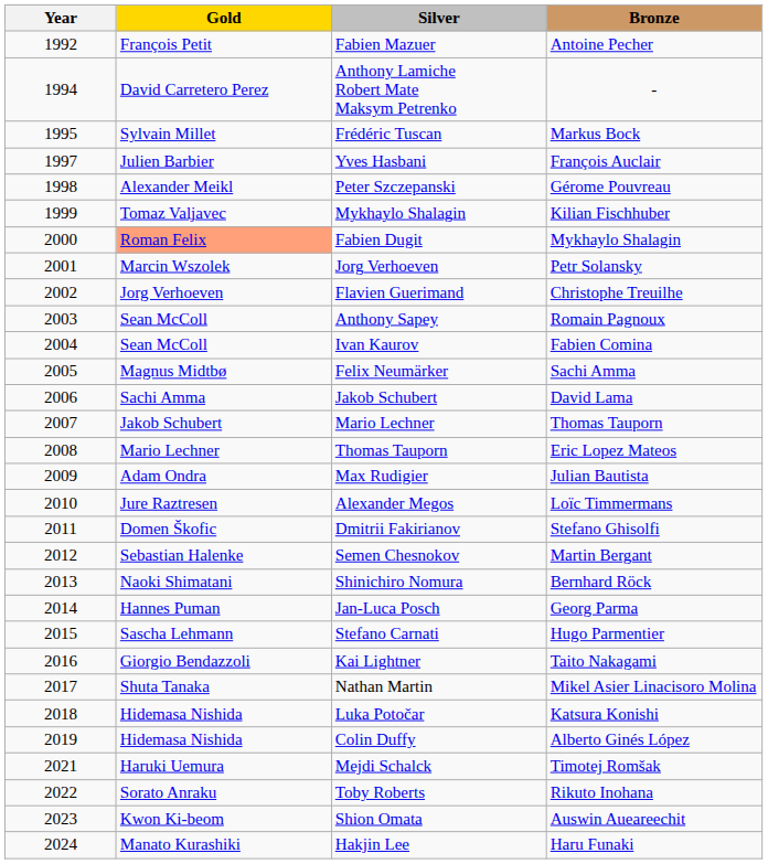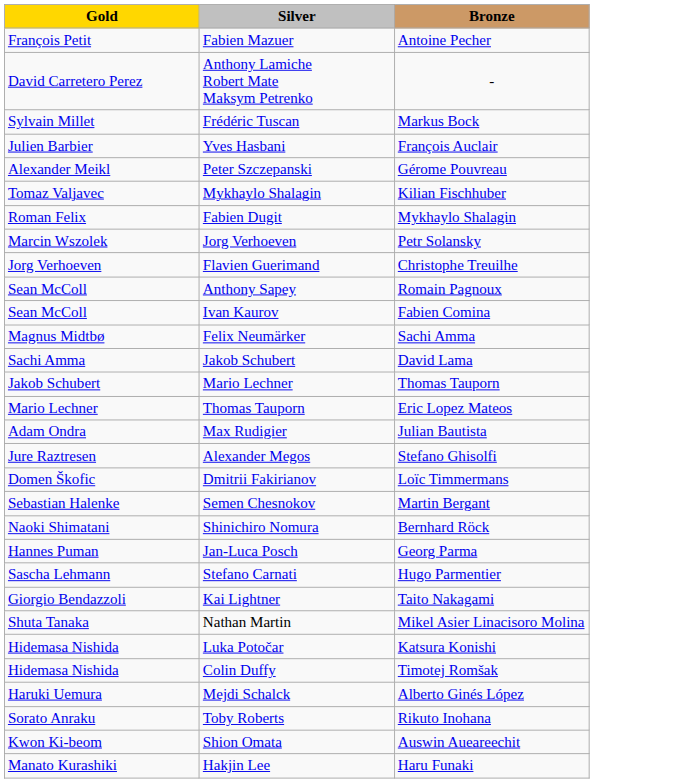 <table class="wikitable">
 <tr>
-<th width="100">Year</th>
 <th width="200" style="background:gold;">Gold</th>
 <th width="200" style="background:silver;">Silver</th>
 <th width="200" style="background:#CC9966;">Bronze</th>
 </tr>
 <tr>
-<td align="center">1992</td>
 <td> <a href='#'>François Petit</a></td>
 <td> <a href='#'>Fabien Mazuer</a></td>
 <td> <a href='#'>Antoine Pecher</a></td>
 </tr>
 <tr>
-<td align="center">1994</td>
 <td> <a href='#'>David Carretero Perez</a></td>
 <td> <a href='#'>Anthony Lamiche</a> <br> <a href='#'>Robert Mate</a> <br> <a href='#'>Maksym Petrenko</a></td>
 <td align="center">-</td>
 </tr>
 <tr>
-<td align="center">1995</td>
 <td> <a href='#'>Sylvain Millet</a></td>
 <td> <a href='#'>Frédéric Tuscan</a></td>
 <td> <a href='#'>Markus Bock</a></td>
 </tr>
 <tr>
-<td align="center">1997</td>
 <td> <a href='#'>Julien Barbier</a></td>
 <td> <a href='#'>Yves Hasbani</a></td>
 <td> <a href='#'>François Auclair</a></td>
 </tr>
 <tr>
-<td align="center">1998</td>
 <td> <a href='#'>Alexander Meikl</a></td>
 <td> <a href='#'>Peter Szczepanski</a></td>
 <td> <a href='#'>Gérome Pouvreau</a></td>
 </tr>
 <tr>
-<td align="center">1999</td>
 <td> <a href='#'>Tomaz Valjavec</a></td>
 <td> <a href='#'>Mykhaylo Shalagin</a></td>
 <td> <a href='#'>Kilian Fischhuber</a></td>
 </tr>
 <tr>
-<td align="center">2000</td>
-<td style="background: lightsalmon;"> <a href='#'>Roman Felix</a></td>
+<td> <a href='#'>Roman Felix</a></td>
 <td> <a href='#'>Fabien Dugit</a></td>
 <td> <a href='#'>Mykhaylo Shalagin</a></td>
 </tr>
 <tr>
-<td align="center">2001</td>
 <td> <a href='#'>Marcin Wszolek</a></td>
 <td> <a href='#'>Jorg Verhoeven</a></td>
 <td> <a href='#'>Petr Solansky</a></td>
 </tr>
 <tr>
-<td align="center">2002</td>
 <td> <a href='#'>Jorg Verhoeven</a></td>
 <td> <a href='#'>Flavien Guerimand</a></td>
 <td> <a href='#'>Christophe Treuilhe</a></td>
 </tr>
 <tr>
-<td align="center">2003</td>
 <td> <a href='#'>Sean McColl</a></td>
 <td> <a href='#'>Anthony Sapey</a></td>
 <td> <a href='#'>Romain Pagnoux</a></td>
 </tr>
 <tr>
-<td align="center">2004</td>
 <td> <a href='#'>Sean McColl</a></td>
 <td> <a href='#'>Ivan Kaurov</a></td>
 <td> <a href='#'>Fabien Comina</a></td>
 </tr>
 <tr>
-<td align="center">2005</td>
 <td> <a href='#'>Magnus Midtbø</a></td>
 <td> <a href='#'>Felix Neumärker</a></td>
 <td> <a href='#'>Sachi Amma</a></td>
 </tr>
 <tr>
-<td align="center">2006</td>
 <td> <a href='#'>Sachi Amma</a></td>
 <td> <a href='#'>Jakob Schubert</a></td>
 <td> <a href='#'>David Lama</a></td>
 </tr>
 <tr>
-<td align="center">2007</td>
 <td> <a href='#'>Jakob Schubert</a></td>
 <td> <a href='#'>Mario Lechner</a></td>
 <td> <a href='#'>Thomas Tauporn</a></td>
 </tr>
 <tr>
-<td align="center">2008</td>
 <td> <a href='#'>Mario Lechner</a></td>
 <td> <a href='#'>Thomas Tauporn</a></td>
 <td> <a href='#'>Eric Lopez Mateos</a></td>
 </tr>
 <tr>
-<td align="center">2009</td>
 <td> <a href='#'>Adam Ondra</a></td>
 <td> <a href='#'>Max Rudigier</a></td>
 <td> <a href='#'>Julian Bautista</a></td>
 </tr>
 <tr>
-<td align="center">2010</td>
 <td> <a href='#'>Jure Raztresen</a></td>
 <td> <a href='#'>Alexander Megos</a></td>
+<td> <a href='#'>Stefano Ghisolfi</a></td>
+</tr>
+<tr>
+<td> <a href='#'>Domen Škofic</a></td>
+<td> <a href='#'>Dmitrii Fakirianov</a></td>
 <td> <a href='#'>Loïc Timmermans</a></td>
 </tr>
 <tr>
-<td align="center">2011</td>
-<td> <a href='#'>Domen Škofic</a></td>
-<td> <a href='#'>Dmitrii Fakirianov</a></td>
-<td> <a href='#'>Stefano Ghisolfi</a></td>
-</tr>
-<tr>
-<td align="center">2012</td>
 <td> <a href='#'>Sebastian Halenke</a></td>
 <td> <a href='#'>Semen Chesnokov</a></td>
 <td> <a href='#'>Martin Bergant</a></td>
 </tr>
 <tr>
-<td align="center">2013</td>
 <td> <a href='#'>Naoki Shimatani</a></td>
 <td> <a href='#'>Shinichiro Nomura</a></td>
 <td> <a href='#'>Bernhard Röck</a></td>
 </tr>
 <tr>
-<td align="center">2014</td>
 <td> <a href='#'>Hannes Puman</a></td>
 <td> <a href='#'>Jan-Luca Posch</a></td>
 <td> <a href='#'>Georg Parma</a></td>
 </tr>
 <tr>
-<td align="center">2015</td>
 <td> <a href='#'>Sascha Lehmann</a></td>
 <td> <a href='#'>Stefano Carnati</a></td>
 <td> <a href='#'>Hugo Parmentier</a></td>
 </tr>
 <tr>
-<td align="center">2016</td>
 <td> <a href='#'>Giorgio Bendazzoli</a></td>
 <td> <a href='#'>Kai Lightner</a></td>
 <td> <a href='#'>Taito Nakagami</a></td>
 </tr>
 <tr>
-<td align="center">2017</td>
 <td> <a href='#'>Shuta Tanaka</a></td>
 <td> Nathan Martin</td>
 <td> <a href='#'>Mikel Asier Linacisoro Molina</a></td>
 </tr>
 <tr>
-<td align="center">2018</td>
 <td> <a href='#'>Hidemasa Nishida</a></td>
 <td> <a href='#'>Luka Potočar</a></td>
 <td> <a href='#'>Katsura Konishi</a></td>
 </tr>
 <tr>
-<td align="center">2019</td>
 <td> <a href='#'>Hidemasa Nishida</a></td>
 <td> <a href='#'>Colin Duffy</a></td>
+<td> <a href='#'>Timotej Romšak</a></td>
+</tr>
+<tr>
+<td> <a href='#'>Haruki Uemura</a></td>
+<td> <a href='#'>Mejdi Schalck</a></td>
 <td> <a href='#'>Alberto Ginés López</a></td>
 </tr>
 <tr>
-<td align="center">2021</td>
-<td> <a href='#'>Haruki Uemura</a></td>
-<td> <a href='#'>Mejdi Schalck</a></td>
-<td> <a href='#'>Timotej Romšak</a></td>
-</tr>
-<tr>
-<td align="center">2022</td>
 <td> <a href='#'>Sorato Anraku</a></td>
 <td> <a href='#'>Toby Roberts</a></td>
 <td> <a href='#'>Rikuto Inohana</a></td>
 </tr>
 <tr>
-<td align="center">2023</td>
 <td> <a href='#'>Kwon Ki-beom</a></td>
 <td> <a href='#'>Shion Omata</a></td>
 <td> <a href='#'>Auswin Aueareechit</a></td>
 </tr>
 <tr>
-<td align="center">2024</td>
 <td> <a href='#'>Manato Kurashiki</a></td>
 <td> <a href='#'>Hakjin Lee</a></td>
 <td> <a href='#'>Haru Funaki</a></td>
 </tr>
 </table>
